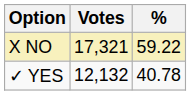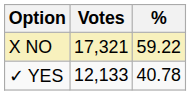 <table class="wikitable">
 <tr>
 <th>Option</th>
 <th>Votes</th>
 <th>%</th>
 </tr>
 <tr>
 <td style=background:#f8f1bd>X NO</td>
 <td style=background:#f8f1bd>17,321</td>
 <td style=background:#f8f1bd>59.22</td>
 </tr>
 <tr>
 <td>✓ YES</td>
-<td>12,132</td>
+<td>12,133</td>
 <td>40.78</td>
 </tr>
 </table>
